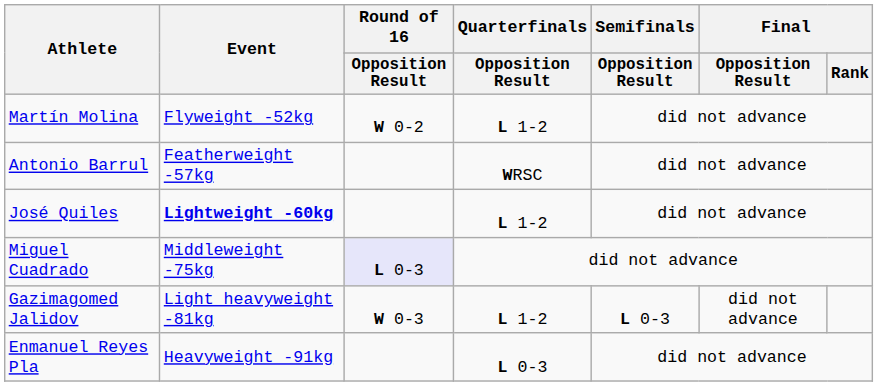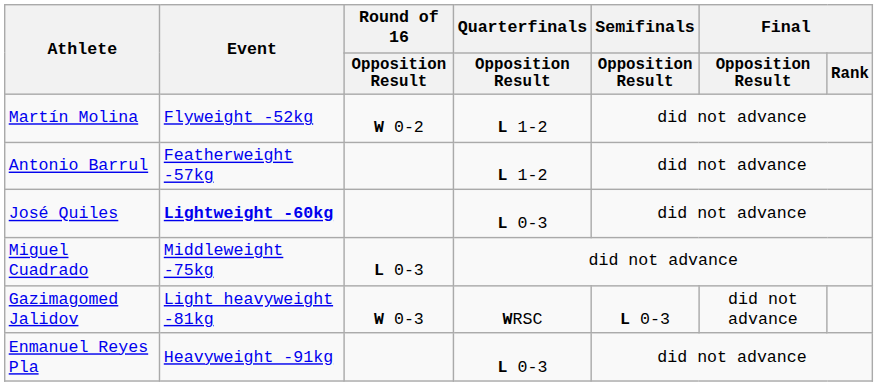 <table class="wikitable" style="font-size:90%">
 <tr>
 <th rowspan=2>Athlete</th>
 <th rowspan=2>Event</th>
 <th>Round of 16</th>
 <th>Quarterfinals</th>
 <th>Semifinals</th>
 <th colspan=2>Final</th>
 </tr>
 <tr style="font-size:95%">
 <th>Opposition<br>Result</th>
 <th>Opposition<br>Result</th>
 <th>Opposition<br>Result</th>
 <th>Opposition<br>Result</th>
 <th>Rank</th>
 </tr>
 <tr align=center>
 <td align=left><a href='#'>Martín Molina</a></td>
 <td align=left><a href='#'>Flyweight -52kg</a></td>
 <td><br><strong>W</strong> 0-2</td>
 <td><br><strong>L</strong> 1-2</td>
 <td colspan=3>did not advance</td>
 </tr>
 <tr align=center>
 <td align=left><a href='#'>Antonio Barrul</a></td>
 <td align=left><a href='#'>Featherweight -57kg</a></td>
 <td></td>
-<td><br><strong>W</strong>RSC</td>
+<td><br><strong>L</strong> 1-2</td>
 <td colspan=3>did not advance</td>
 </tr>
 <tr align=center>
 <td align=left><a href='#'>José Quiles</a></td>
 <td align=left><strong><a href='#'>Lightweight -60kg</a></strong></td>
 <td></td>
-<td><br><strong>L</strong> 1-2</td>
+<td><br><strong>L</strong> 0-3</td>
 <td colspan=3>did not advance</td>
 </tr>
 <tr align=center>
 <td align=left><a href='#'>Miguel Cuadrado</a></td>
 <td align=left><a href='#'>Middleweight -75kg</a></td>
-<td style="background: lavender;"><br><strong>L</strong> 0-3</td>
+<td><br><strong>L</strong> 0-3</td>
 <td colspan=4>did not advance</td>
 </tr>
 <tr align=center>
 <td align=left><a href='#'>Gazimagomed Jalidov</a></td>
 <td align=left><a href='#'>Light heavyweight -81kg</a></td>
 <td><br><strong>W</strong> 0-3</td>
-<td><br><strong>L</strong> 1-2</td>
+<td><br><strong>W</strong>RSC</td>
 <td><br><strong>L</strong> 0-3</td>
 <td>did not advance</td>
 <td></td>
 </tr>
 <tr align=center>
 <td align=left><a href='#'>Enmanuel Reyes Pla</a></td>
 <td align=left><a href='#'>Heavyweight -91kg</a></td>
 <td></td>
 <td><br><strong>L</strong> 0-3</td>
 <td colspan=3>did not advance</td>
 </tr>
 </table>
